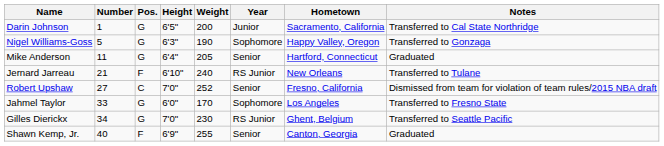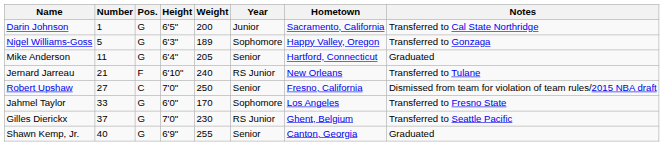 <table class="wikitable sortable" border="1">
 <tr>
 <th>Name</th>
 <th>Number</th>
 <th>Pos.</th>
 <th>Height</th>
 <th>Weight</th>
 <th>Year</th>
 <th>Hometown</th>
 <th class="unsortable">Notes</th>
 </tr>
 <tr>
 <td sortname><a href='#'>Darin Johnson</a></td>
 <td>1</td>
 <td>G</td>
 <td>6'5"</td>
 <td>200</td>
 <td>Junior</td>
 <td><a href='#'>Sacramento, California</a></td>
 <td>Transferred to <a href='#'>Cal State Northridge</a></td>
 </tr>
 <tr>
 <td sortname><a href='#'>Nigel Williams-Goss</a></td>
 <td>5</td>
 <td>G</td>
 <td>6'3"</td>
-<td>190</td>
+<td>189</td>
 <td>Sophomore</td>
 <td><a href='#'>Happy Valley, Oregon</a></td>
 <td>Transferred to <a href='#'>Gonzaga</a></td>
 </tr>
 <tr>
 <td sortname>Mike Anderson</td>
 <td>11</td>
 <td>G</td>
 <td>6'4"</td>
 <td>205</td>
 <td>Senior</td>
 <td><a href='#'>Hartford, Connecticut</a></td>
 <td>Graduated</td>
 </tr>
 <tr>
 <td sortname>Jernard Jarreau</td>
 <td>21</td>
 <td>F</td>
 <td>6'10"</td>
 <td>240</td>
 <td>RS Junior</td>
 <td><a href='#'>New Orleans</a></td>
 <td>Transferred to <a href='#'>Tulane</a></td>
 </tr>
 <tr>
 <td sortname><a href='#'>Robert Upshaw</a></td>
 <td>27</td>
 <td>C</td>
 <td>7'0"</td>
-<td>252</td>
+<td>250</td>
 <td>Senior</td>
 <td><a href='#'>Fresno, California</a></td>
 <td>Dismissed from team for violation of team rules/<a href='#'>2015 NBA draft</a></td>
 </tr>
 <tr>
 <td sortname>Jahmel Taylor</td>
 <td>33</td>
 <td>G</td>
 <td>6'0"</td>
 <td>170</td>
 <td>Sophomore</td>
 <td><a href='#'>Los Angeles</a></td>
 <td>Transferred to <a href='#'>Fresno State</a></td>
 </tr>
 <tr>
 <td sortname>Gilles Dierickx</td>
-<td>34</td>
+<td>37</td>
 <td>G</td>
 <td>7'0"</td>
 <td>230</td>
 <td>RS Junior</td>
 <td><a href='#'>Ghent, Belgium</a></td>
 <td>Transferred to <a href='#'>Seattle Pacific</a></td>
 </tr>
 <tr>
 <td sortname>Shawn Kemp, Jr.</td>
 <td>40</td>
-<td>F</td>
+<td>G</td>
 <td>6'9"</td>
 <td>255</td>
 <td>Senior</td>
 <td><a href='#'>Canton, Georgia</a></td>
 <td>Graduated</td>
 </tr>
 </table>
